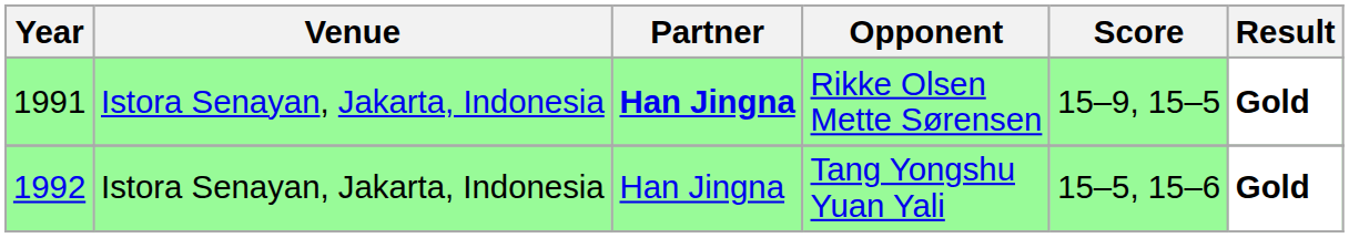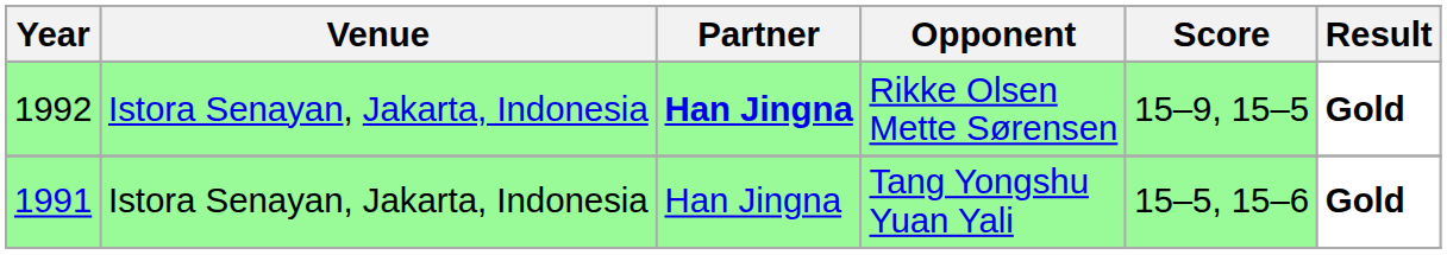 <table class="sortable wikitable" style="font-size: 90%;">
 <tr>
 <th>Year</th>
 <th>Venue</th>
 <th>Partner</th>
 <th>Opponent</th>
 <th>Score</th>
 <th>Result</th>
 </tr>
 <tr style="background:#98FB98">
-<td align="center">1991</td>
+<td align="center">1992</td>
 <td align="left"><a href='#'>Istora Senayan</a>, <a href='#'>Jakarta, Indonesia</a></td>
 <td align="left"><strong> <a href='#'>Han Jingna</a></strong></td>
 <td align="left"> <a href='#'>Rikke Olsen</a> <br>  <a href='#'>Mette Sørensen</a></td>
 <td align="left">15–9, 15–5</td>
 <td style="text-align:left; background:white"> <strong>Gold</strong></td>
 </tr>
 <tr>
 </tr>
 <tr style="background:#98FB98">
-<td align="center"><a href='#'>1992</a></td>
+<td align="center"><a href='#'>1991</a></td>
 <td align="left">Istora Senayan, Jakarta, Indonesia</td>
 <td align="left"> <a href='#'>Han Jingna</a></td>
 <td align="left"> <a href='#'>Tang Yongshu</a> <br>  <a href='#'>Yuan Yali</a></td>
 <td align="left">15–5, 15–6</td>
 <td style="text-align:left; background:white"> <strong>Gold</strong></td>
 </tr>
 </table>
